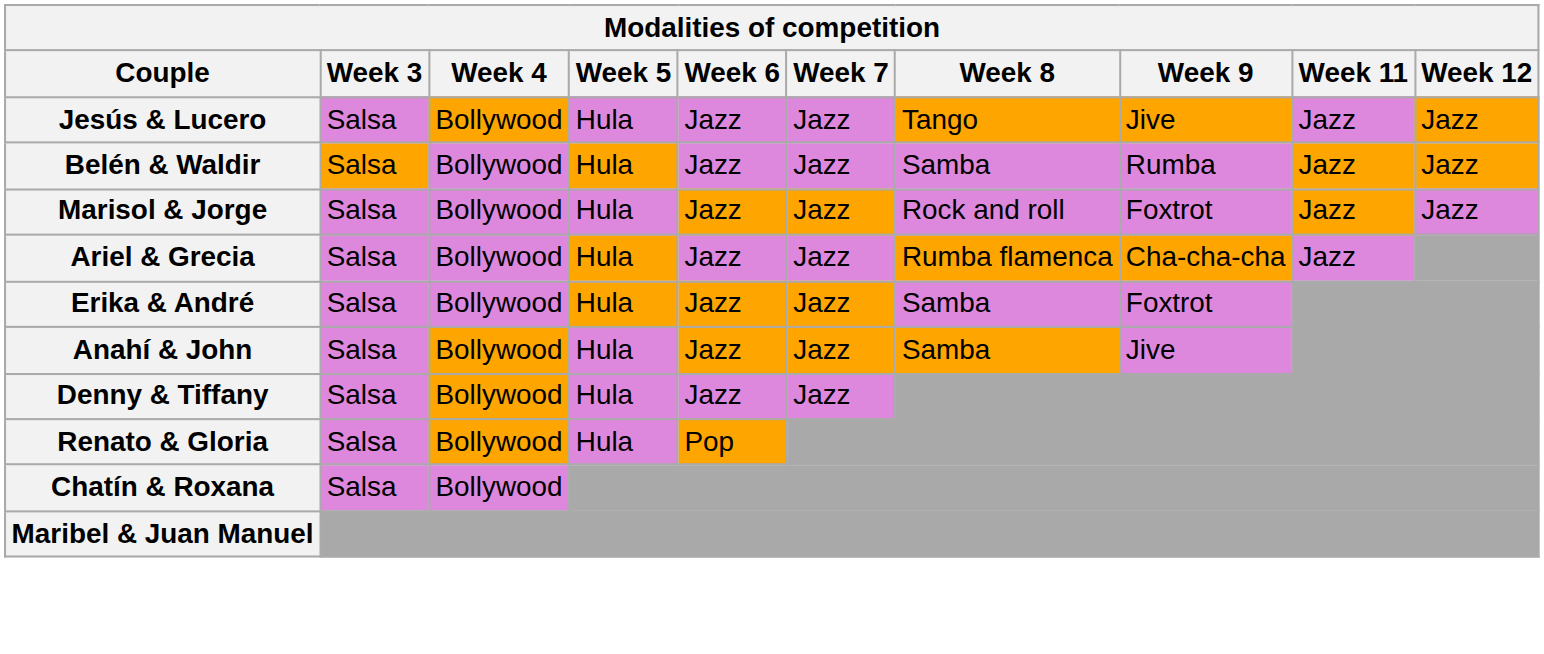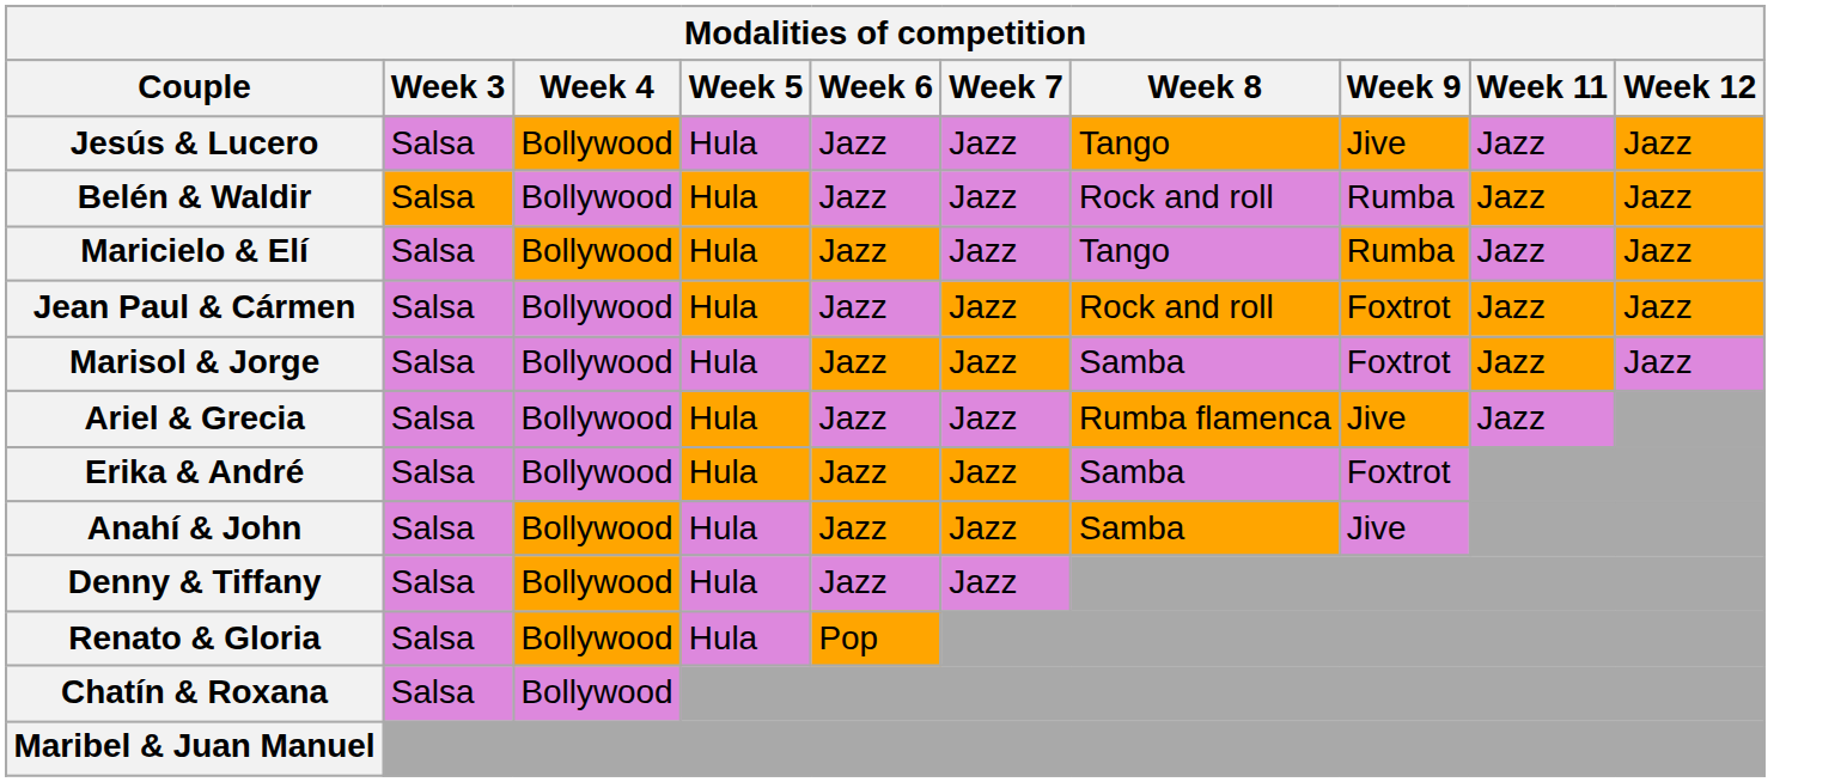 <table class="wikitable collapsible collapsed" style="text-align:left; font-size:85%; line-height:16px;">
 <tr>
 <th colspan=10>Modalities of competition</th>
 </tr>
 <tr>
 <th>Couple</th>
 <th>Week 3</th>
 <th>Week 4</th>
 <th>Week 5</th>
 <th>Week 6</th>
 <th>Week 7</th>
 <th>Week 8</th>
 <th>Week 9</th>
 <th>Week 11</th>
 <th>Week 12</th>
 </tr>
 <tr>
 <th>Jesús & Lucero</th>
 <td style="background:#dd88dd;">Salsa</td>
 <td style="background:orange;">Bollywood</td>
 <td style="background:#dd88dd;">Hula</td>
 <td style="background:#dd88dd;">Jazz</td>
 <td style="background:#dd88dd;">Jazz</td>
 <td style="background:orange;">Tango</td>
 <td style="background:orange;">Jive</td>
 <td style="background:#dd88dd;">Jazz</td>
 <td style="background:orange;">Jazz</td>
 </tr>
 <tr>
 <th>Belén & Waldir</th>
 <td style="background:orange;">Salsa</td>
 <td style="background:#dd88dd;">Bollywood</td>
 <td style="background:orange;">Hula</td>
 <td style="background:#dd88dd;">Jazz</td>
 <td style="background:#dd88dd;">Jazz</td>
-<td style="background:#dd88dd;">Samba</td>
+<td style="background:#dd88dd;">Rock and roll</td>
 <td style="background:#dd88dd;">Rumba</td>
+<td style="background:orange;">Jazz</td>
+<td style="background:orange;">Jazz</td>
+</tr>
+<tr>
+<th>Maricielo & Elí</th>
+<td style="background:#dd88dd;">Salsa</td>
+<td style="background:orange;">Bollywood</td>
+<td style="background:orange;">Hula</td>
+<td style="background:orange;">Jazz</td>
+<td style="background:#dd88dd;">Jazz</td>
+<td style="background:#dd88dd;">Tango</td>
+<td style="background:orange;">Rumba</td>
+<td style="background:#dd88dd;">Jazz</td>
+<td style="background:orange;">Jazz</td>
+</tr>
+<tr>
+<th>Jean Paul & Cármen</th>
+<td style="background:#dd88dd;">Salsa</td>
+<td style="background:#dd88dd;">Bollywood</td>
+<td style="background:orange;">Hula</td>
+<td style="background:#dd88dd;">Jazz</td>
+<td style="background:orange;">Jazz</td>
+<td style="background:orange;">Rock and roll</td>
+<td style="background:orange;">Foxtrot</td>
 <td style="background:orange;">Jazz</td>
 <td style="background:orange;">Jazz</td>
 </tr>
 <tr>
 <th>Marisol & Jorge</th>
 <td style="background:#dd88dd;">Salsa</td>
 <td style="background:#dd88dd;">Bollywood</td>
 <td style="background:#dd88dd;">Hula</td>
 <td style="background:orange;">Jazz</td>
 <td style="background:orange;">Jazz</td>
-<td style="background:#dd88dd;">Rock and roll</td>
+<td style="background:#dd88dd;">Samba</td>
 <td style="background:#dd88dd;">Foxtrot</td>
 <td style="background:orange;">Jazz</td>
 <td style="background:#dd88dd;">Jazz</td>
 </tr>
 <tr>
 <th>Ariel & Grecia</th>
 <td style="background:#dd88dd;">Salsa</td>
 <td style="background:#dd88dd;">Bollywood</td>
 <td style="background:orange;">Hula</td>
 <td style="background:#dd88dd;">Jazz</td>
 <td style="background:#dd88dd;">Jazz</td>
 <td style="background:orange;">Rumba flamenca</td>
-<td style="background:orange;">Cha-cha-cha</td>
+<td style="background:orange;">Jive</td>
 <td style="background:#dd88dd;">Jazz</td>
 <td style="background:darkgray;" colspan=1></td>
 </tr>
 <tr>
 <th>Erika & André</th>
 <td style="background:#dd88dd;">Salsa</td>
 <td style="background:#dd88dd;">Bollywood</td>
 <td style="background:orange;">Hula</td>
 <td style="background:orange;">Jazz</td>
 <td style="background:orange;">Jazz</td>
 <td style="background:#dd88dd;">Samba</td>
 <td style="background:#dd88dd;">Foxtrot</td>
 <td style="background:darkgray;" colspan=2></td>
 </tr>
 <tr>
 <th>Anahí & John</th>
 <td style="background:#dd88dd;">Salsa</td>
 <td style="background:orange;">Bollywood</td>
 <td style="background:#dd88dd;">Hula</td>
 <td style="background:orange;">Jazz</td>
 <td style="background:orange;">Jazz</td>
 <td style="background:orange;">Samba</td>
 <td style="background:#dd88dd;">Jive</td>
 <td style="background:darkgray;" colspan=2></td>
 </tr>
 <tr>
 <th>Denny & Tiffany</th>
 <td style="background:#dd88dd;">Salsa</td>
 <td style="background:orange;">Bollywood</td>
 <td style="background:#dd88dd;">Hula</td>
 <td style="background:#dd88dd;">Jazz</td>
 <td style="background:#dd88dd;">Jazz</td>
 <td style="background:darkgray;" colspan=4></td>
 </tr>
 <tr>
 <th>Renato & Gloria</th>
 <td style="background:#dd88dd;">Salsa</td>
 <td style="background:orange;">Bollywood</td>
 <td style="background:#dd88dd;">Hula</td>
 <td style="background:orange;">Pop</td>
 <td style="background:darkgray;" colspan=5></td>
 </tr>
 <tr>
 <th>Chatín & Roxana</th>
 <td style="background:#dd88dd;">Salsa</td>
 <td style="background:#dd88dd;">Bollywood</td>
 <td style="background:darkgray;" colspan=7></td>
 </tr>
 <tr>
 <th>Maribel & Juan Manuel</th>
 <td style="background:darkgray;" colspan=9></td>
 </tr>
 </table>
